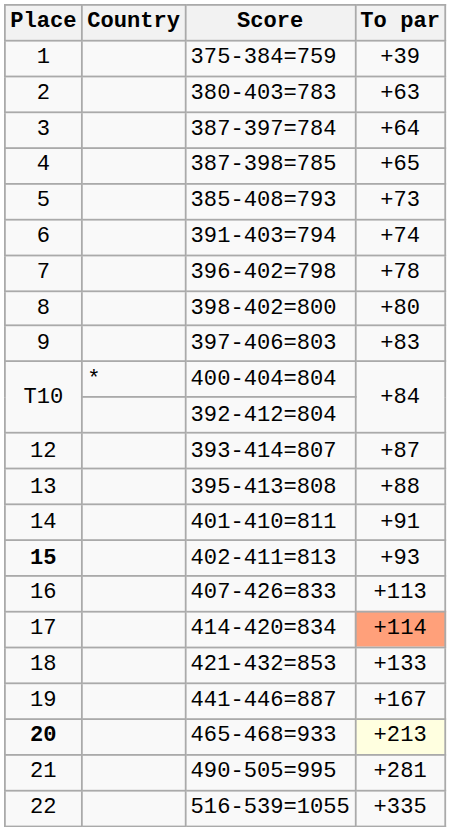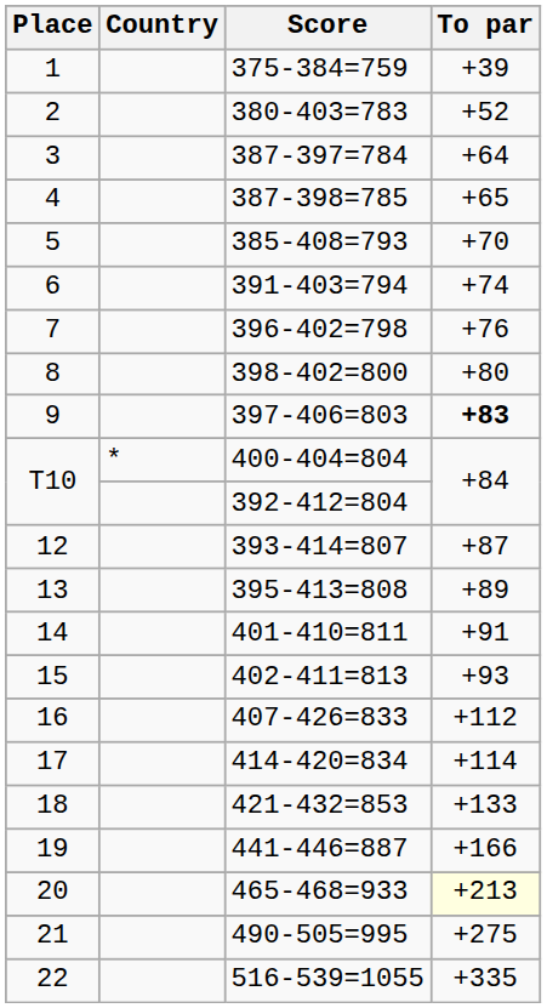 <table class="wikitable" style="font-size:95%;">
 <tr>
 <th>Place</th>
 <th>Country</th>
 <th>Score</th>
 <th>To par</th>
 </tr>
 <tr>
 <td align=center>1</td>
 <td></td>
 <td>375-384=759</td>
 <td align=center>+39</td>
 </tr>
 <tr>
 <td align=center>2</td>
 <td></td>
 <td>380-403=783</td>
-<td align=center>+63</td>
+<td align=center>+52</td>
 </tr>
 <tr>
 <td align=center>3</td>
 <td></td>
 <td>387-397=784</td>
 <td align=center>+64</td>
 </tr>
 <tr>
 <td align=center>4</td>
 <td></td>
 <td>387-398=785</td>
 <td align=center>+65</td>
 </tr>
 <tr>
 <td align=center>5</td>
 <td></td>
 <td>385-408=793</td>
-<td align=center>+73</td>
+<td align=center>+70</td>
 </tr>
 <tr>
 <td align=center>6</td>
 <td></td>
 <td>391-403=794</td>
 <td align=center>+74</td>
 </tr>
 <tr>
 <td align=center>7</td>
 <td></td>
 <td>396-402=798</td>
-<td align=center>+78</td>
+<td align=center>+76</td>
 </tr>
 <tr>
 <td align=center>8</td>
 <td></td>
 <td>398-402=800</td>
 <td align=center>+80</td>
 </tr>
 <tr>
 <td align=center>9</td>
 <td></td>
 <td>397-406=803</td>
-<td align=center>+83</td>
+<td align=center><strong>+83</strong></td>
 </tr>
 <tr>
 <td rowspan="2" align=center>T10</td>
 <td> *</td>
 <td>400-404=804</td>
 <td rowspan="2" align=center>+84</td>
 </tr>
 <tr>
 <td></td>
 <td>392-412=804</td>
 </tr>
 <tr>
 <td align=center>12</td>
 <td></td>
 <td>393-414=807</td>
 <td align=center>+87</td>
 </tr>
 <tr>
 <td align=center>13</td>
 <td></td>
 <td>395-413=808</td>
-<td align=center>+88</td>
+<td align=center>+89</td>
 </tr>
 <tr>
 <td align=center>14</td>
 <td></td>
 <td>401-410=811</td>
 <td align=center>+91</td>
 </tr>
 <tr>
-<td align=center><strong>15</strong></td>
+<td align=center>15</td>
 <td></td>
 <td>402-411=813</td>
 <td align=center>+93</td>
 </tr>
 <tr>
 <td align=center>16</td>
 <td></td>
 <td>407-426=833</td>
-<td align=center>+113</td>
+<td align=center>+112</td>
 </tr>
 <tr>
 <td align=center>17</td>
 <td></td>
 <td>414-420=834</td>
-<td align=center style="background: lightsalmon;">+114</td>
+<td align=center>+114</td>
 </tr>
 <tr>
 <td align=center>18</td>
 <td></td>
 <td>421-432=853</td>
 <td align=center>+133</td>
 </tr>
 <tr>
 <td align=center>19</td>
 <td></td>
 <td>441-446=887</td>
-<td align=center>+167</td>
+<td align=center>+166</td>
 </tr>
 <tr>
-<td align=center><strong>20</strong></td>
+<td align=center>20</td>
 <td></td>
 <td>465-468=933</td>
 <td align=center style="background: lightyellow;">+213</td>
 </tr>
 <tr>
 <td align=center>21</td>
 <td></td>
 <td>490-505=995</td>
-<td align=center>+281</td>
+<td align=center>+275</td>
 </tr>
 <tr>
 <td align=center>22</td>
 <td></td>
 <td>516-539=1055</td>
 <td align=center>+335</td>
 </tr>
 </table>
